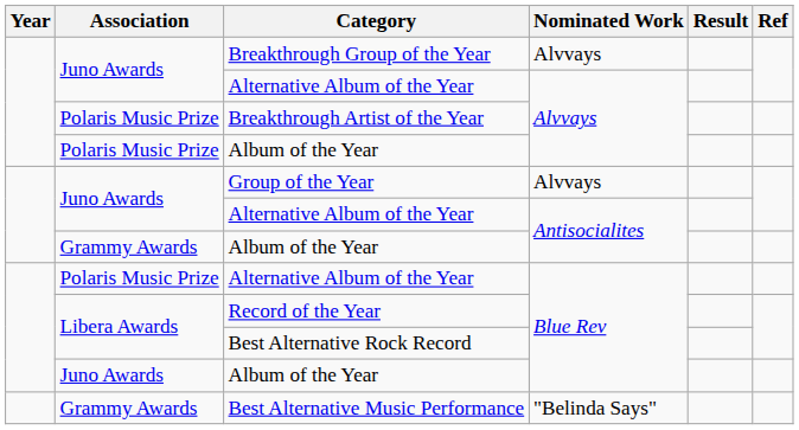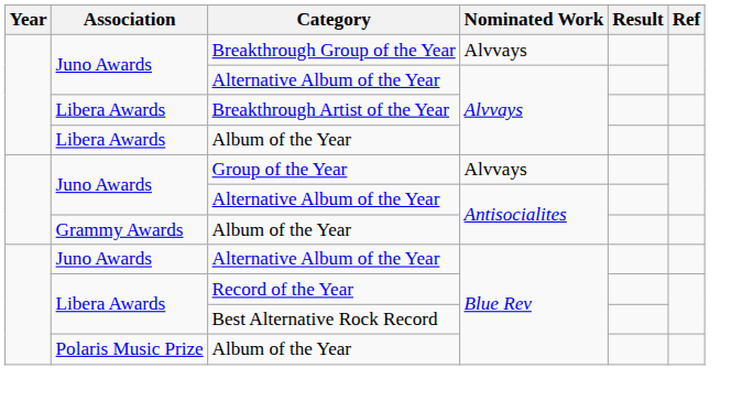 <table class="wikitable">
 <tr>
 <th>Year</th>
 <th>Association</th>
 <th>Category</th>
 <th>Nominated Work</th>
 <th>Result</th>
 <th>Ref</th>
 </tr>
 <tr>
 <td rowspan="4"></td>
 <td rowspan="2"><a href='#'>Juno Awards</a></td>
 <td><a href='#'>Breakthrough Group of the Year</a></td>
 <td>Alvvays</td>
 <td></td>
 <td rowspan="2"></td>
 </tr>
 <tr>
 <td><a href='#'>Alternative Album of the Year</a></td>
 <td rowspan="3"><em><a href='#'>Alvvays</a></em></td>
 <td></td>
 </tr>
 <tr>
-<td><a href='#'>Polaris Music Prize</a></td>
+<td><a href='#'>Libera Awards</a></td>
 <td><a href='#'>Breakthrough Artist of the Year</a></td>
 <td></td>
 <td></td>
 </tr>
 <tr>
-<td><a href='#'>Polaris Music Prize</a></td>
+<td><a href='#'>Libera Awards</a></td>
 <td>Album of the Year</td>
 <td></td>
 <td></td>
 </tr>
 <tr>
 <td rowspan="3"></td>
 <td rowspan="2"><a href='#'>Juno Awards</a></td>
 <td><a href='#'>Group of the Year</a></td>
 <td>Alvvays</td>
 <td></td>
 <td rowspan="2"></td>
 </tr>
 <tr>
 <td><a href='#'>Alternative Album of the Year</a></td>
 <td rowspan="2"><em><a href='#'>Antisocialites</a></em></td>
 <td></td>
 </tr>
 <tr>
 <td><a href='#'>Grammy Awards</a></td>
 <td>Album of the Year</td>
 <td></td>
 <td></td>
 </tr>
 <tr>
 <td rowspan="4"></td>
-<td><a href='#'>Polaris Music Prize</a></td>
+<td><a href='#'>Juno Awards</a></td>
 <td><a href='#'>Alternative Album of the Year</a></td>
 <td rowspan="4"><em><a href='#'>Blue Rev</a></em></td>
 <td></td>
 <td></td>
 </tr>
 <tr>
 <td rowspan="2"><a href='#'>Libera Awards</a></td>
 <td><a href='#'>Record of the Year</a></td>
 <td></td>
 <td rowspan="2"></td>
 </tr>
 <tr>
 <td>Best Alternative Rock Record</td>
 <td></td>
 </tr>
 <tr>
-<td><a href='#'>Juno Awards</a></td>
+<td><a href='#'>Polaris Music Prize</a></td>
 <td>Album of the Year</td>
 <td></td>
 <td></td>
 </tr>
-<tr>
-<td></td>
-<td><a href='#'>Grammy Awards</a></td>
-<td><a href='#'>Best Alternative Music Performance</a></td>
-<td>"Belinda Says"</td>
-<td></td>
-<td></td>
-</tr>
 </table>
